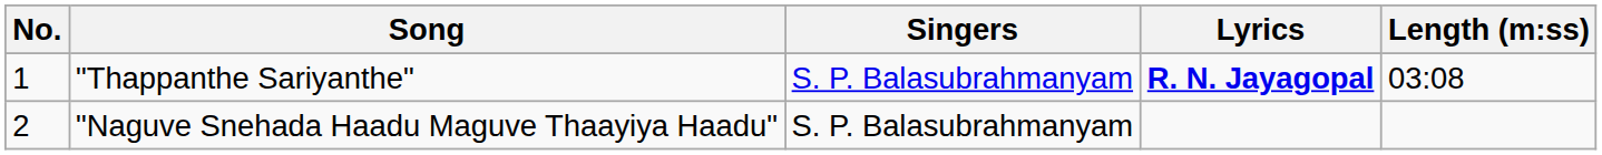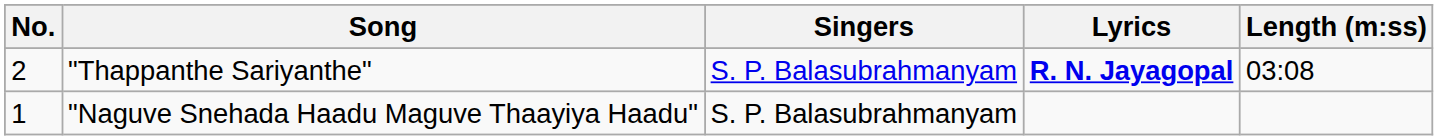 <table class="wikitable" style="font-size:95%;">
 <tr>
 <th>No.</th>
 <th>Song</th>
 <th>Singers</th>
 <th>Lyrics</th>
 <th>Length (m:ss)</th>
 </tr>
 <tr>
-<td>1</td>
+<td>2</td>
 <td>"Thappanthe Sariyanthe"</td>
 <td><a href='#'>S. P. Balasubrahmanyam</a></td>
 <td><strong><a href='#'>R. N. Jayagopal</a></strong></td>
 <td>03:08</td>
 </tr>
 <tr>
-<td>2</td>
+<td>1</td>
 <td>"Naguve Snehada Haadu Maguve Thaayiya Haadu"</td>
 <td>S. P. Balasubrahmanyam</td>
 <td></td>
 </tr>
 </table>
